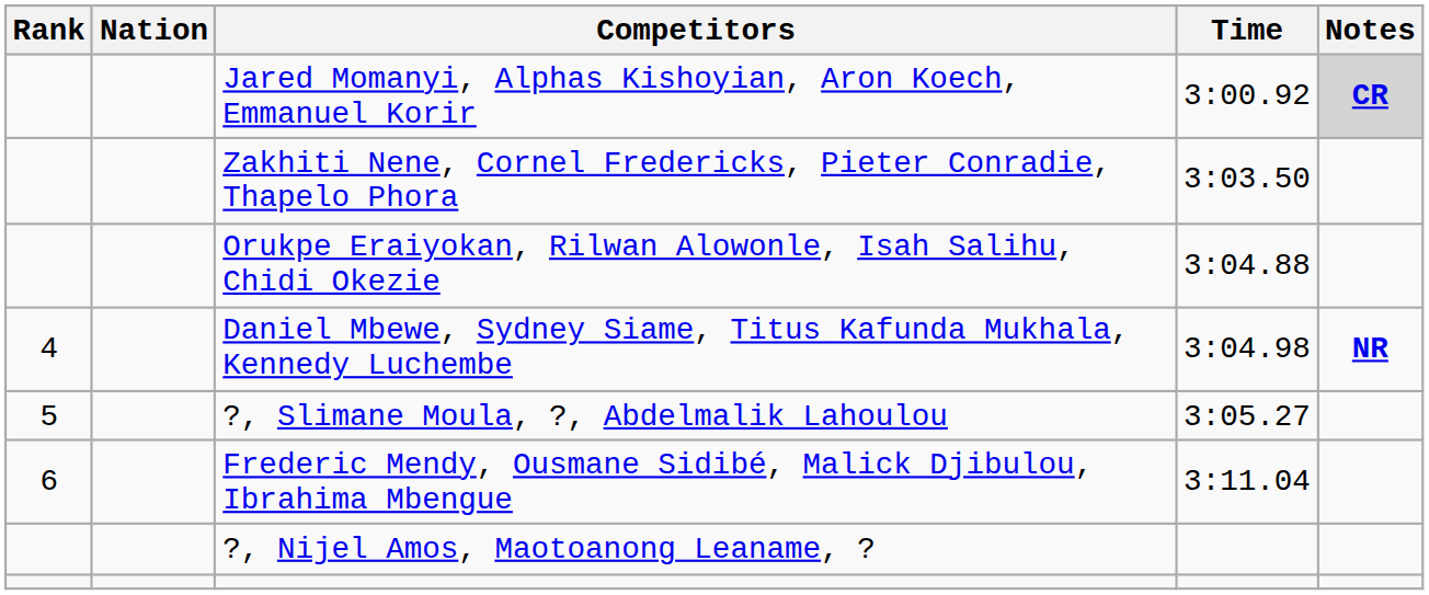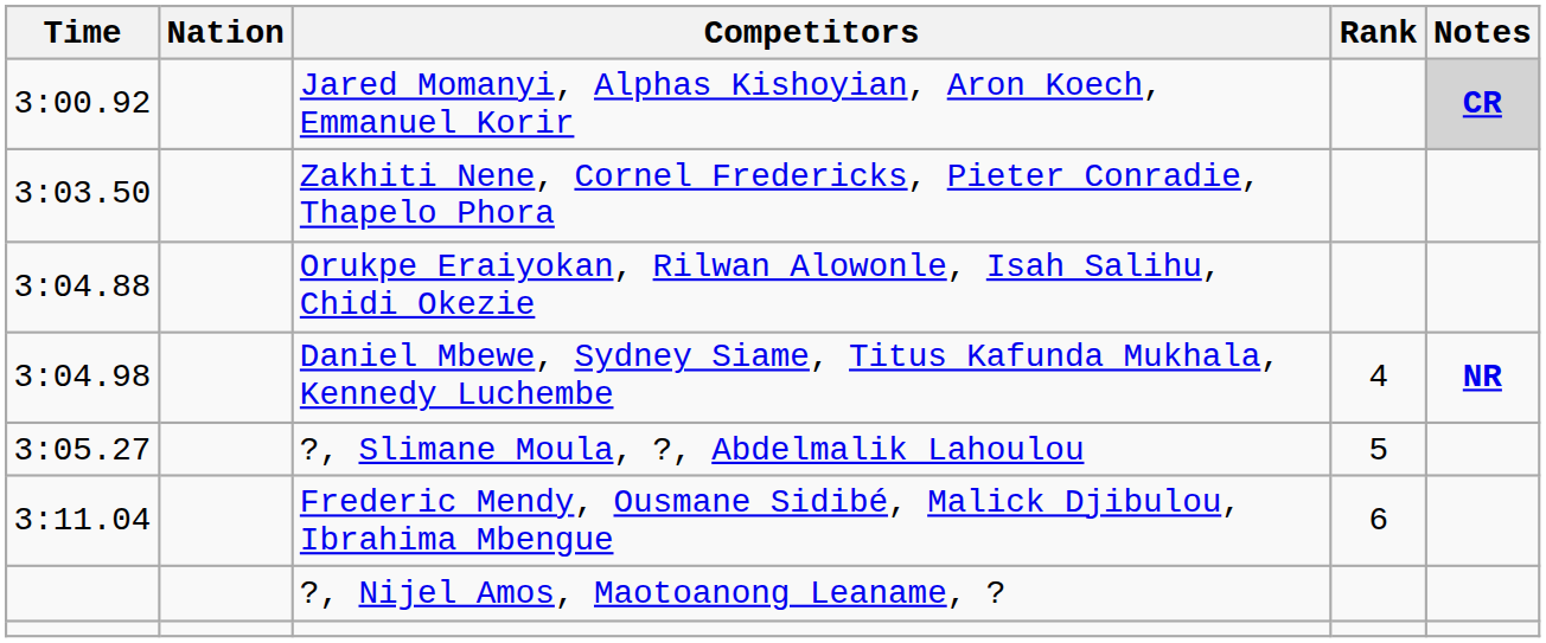 <table class="wikitable sortable" style="text-align:center">
 <tr>
-<th>Rank</th>
+<th>Time</th>
 <th>Nation</th>
 <th>Competitors</th>
-<th>Time</th>
+<th>Rank</th>
 <th>Notes</th>
 </tr>
 <tr>
-<td></td>
+<td>3:00.92</td>
 <td align=left></td>
 <td align=left><a href='#'>Jared Momanyi</a>, <a href='#'>Alphas Kishoyian</a>, <a href='#'>Aron Koech</a>, <a href='#'>Emmanuel Korir</a></td>
-<td>3:00.92</td>
+<td></td>
 <td style="background: lightgrey;"><strong><a href='#'>CR</a></strong></td>
 </tr>
 <tr>
-<td></td>
+<td>3:03.50</td>
 <td align=left></td>
 <td align=left><a href='#'>Zakhiti Nene</a>, <a href='#'>Cornel Fredericks</a>, <a href='#'>Pieter Conradie</a>, <a href='#'>Thapelo Phora</a></td>
-<td>3:03.50</td>
+<td></td>
 <td></td>
 </tr>
 <tr>
-<td></td>
+<td>3:04.88</td>
 <td align=left></td>
 <td align=left><a href='#'>Orukpe Eraiyokan</a>, <a href='#'>Rilwan Alowonle</a>, <a href='#'>Isah Salihu</a>, <a href='#'>Chidi Okezie</a></td>
-<td>3:04.88</td>
+<td></td>
 <td></td>
 </tr>
 <tr>
-<td>4</td>
+<td>3:04.98</td>
 <td align=left></td>
 <td align=left><a href='#'>Daniel Mbewe</a>, <a href='#'>Sydney Siame</a>, <a href='#'>Titus Kafunda Mukhala</a>, <a href='#'>Kennedy Luchembe</a></td>
-<td>3:04.98</td>
+<td>4</td>
 <td><strong><a href='#'>NR</a></strong></td>
 </tr>
 <tr>
-<td>5</td>
+<td>3:05.27</td>
 <td align=left></td>
 <td align=left>?, <a href='#'>Slimane Moula</a>, ?, <a href='#'>Abdelmalik Lahoulou</a></td>
-<td>3:05.27</td>
+<td>5</td>
 <td></td>
 </tr>
 <tr>
-<td>6</td>
+<td>3:11.04</td>
 <td align=left></td>
 <td align=left><a href='#'>Frederic Mendy</a>, <a href='#'>Ousmane Sidibé</a>, <a href='#'>Malick Djibulou</a>, <a href='#'>Ibrahima Mbengue</a></td>
-<td>3:11.04</td>
+<td>6</td>
 <td></td>
 </tr>
 <tr>
 <td></td>
 <td align=left></td>
 <td align=left>?, <a href='#'>Nijel Amos</a>, <a href='#'>Maotoanong Leaname</a>, ?</td>
 <td></td>
 <td></td>
 </tr>
 <tr>
 <td></td>
 <td align=left></td>
 <td align=left></td>
 <td></td>
 <td></td>
 </tr>
 </table>
